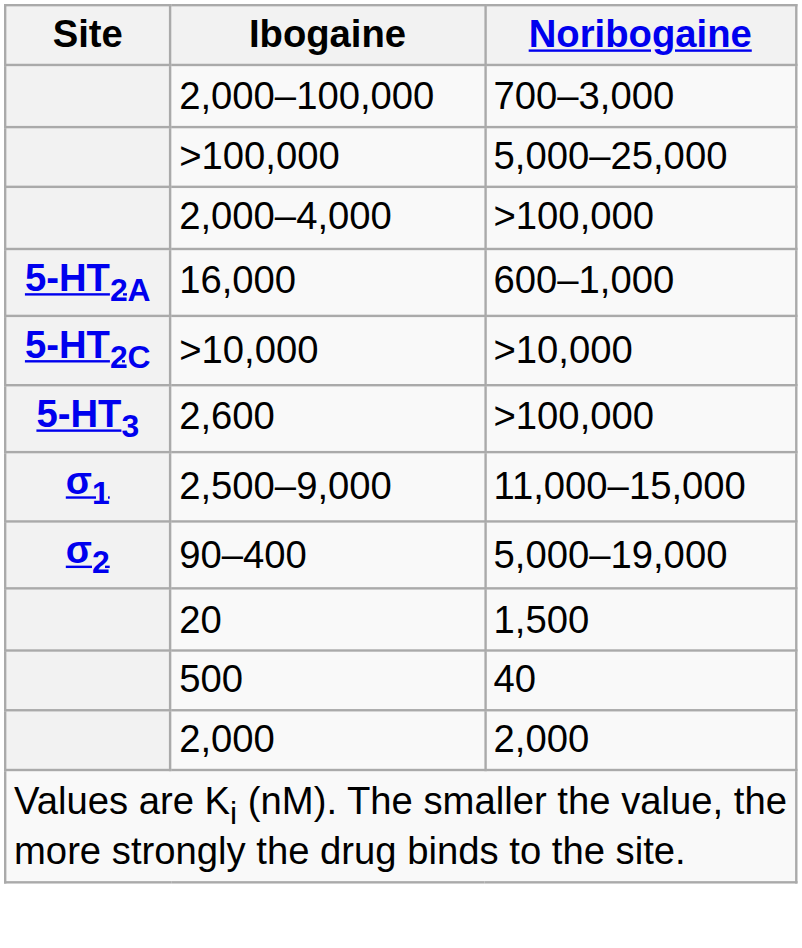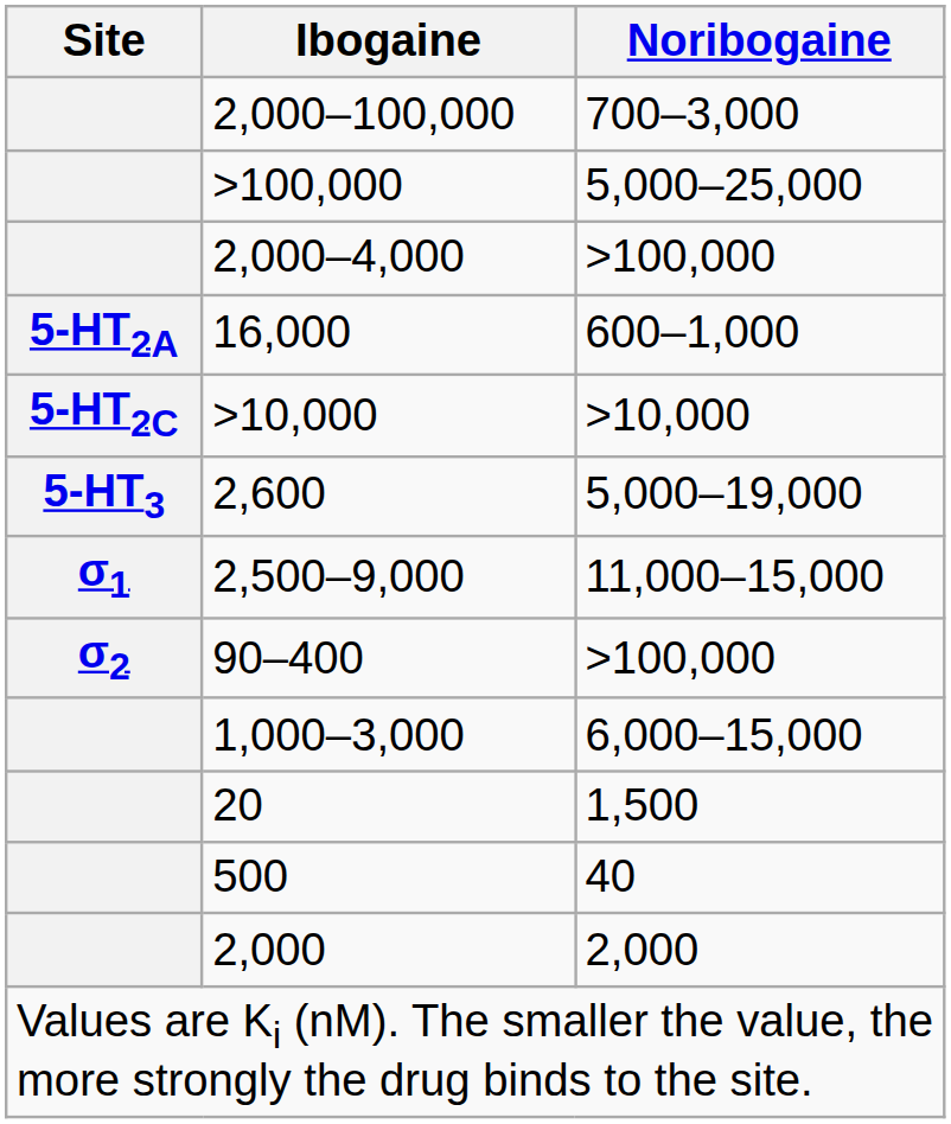 <table class="wikitable floatright">
 <tr>
 <th scope="col">Site</th>
 <th>Ibogaine</th>
 <th><a href='#'>Noribogaine</a></th>
 </tr>
 <tr>
 <th scope="row"></th>
 <td>2,000–100,000</td>
 <td>700–3,000</td>
 </tr>
 <tr>
 <th scope="row"></th>
 <td>>100,000</td>
 <td>5,000–25,000</td>
 </tr>
 <tr>
 <th scope="row"></th>
 <td>2,000–4,000</td>
 <td>>100,000</td>
 </tr>
 <tr>
 <th scope="row"><a href='#'>5-HT<sub>2A</sub></a></th>
 <td>16,000</td>
 <td>600–1,000</td>
 </tr>
 <tr>
 <th scope="row"><a href='#'>5-HT<sub>2C</sub></a></th>
 <td>>10,000</td>
 <td>>10,000</td>
 </tr>
 <tr>
 <th scope="row"><a href='#'>5-HT<sub>3</sub></a></th>
 <td>2,600</td>
-<td>>100,000</td>
+<td>5,000–19,000</td>
 </tr>
 <tr>
 <th scope="row"><a href='#'>σ<sub>1</sub></a></th>
 <td>2,500–9,000</td>
 <td>11,000–15,000</td>
 </tr>
 <tr>
 <th scope="row"><a href='#'>σ<sub>2</sub></a></th>
 <td>90–400</td>
-<td>5,000–19,000</td>
+<td>>100,000</td>
+</tr>
+<tr>
+<th scope="row"></th>
+<td>1,000–3,000</td>
+<td>6,000–15,000</td>
 </tr>
 <tr>
 <th scope="row"></th>
 <td>20</td>
 <td>1,500</td>
 </tr>
 <tr>
 <th scope="row"></th>
 <td>500</td>
 <td>40</td>
 </tr>
 <tr>
 <th scope="row"></th>
 <td>2,000</td>
 <td>2,000</td>
 </tr>
 <tr class="sortbottom">
 <td colspan="3">Values are K<sub>i</sub> (nM). The smaller the value, the<br>more strongly the drug binds to the site.</td>
 </tr>
 </table>
